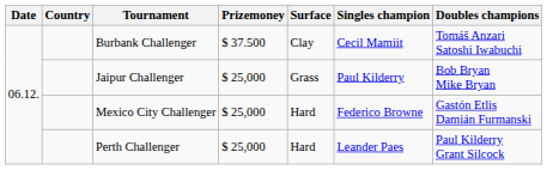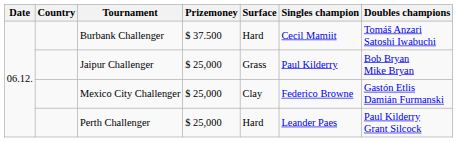 <table class="sortable wikitable" style=font-size:97%>
 <tr>
 <th>Date</th>
 <th>Country</th>
 <th>Tournament</th>
 <th>Prizemoney</th>
 <th>Surface</th>
 <th>Singles champion</th>
 <th>Doubles champions</th>
 </tr>
 <tr>
 <td rowspan="4">06.12.</td>
 <td></td>
 <td>Burbank Challenger</td>
 <td>$ 37.500</td>
-<td>Clay</td>
+<td>Hard</td>
 <td> <a href='#'>Cecil Mamiit</a></td>
 <td> <a href='#'>Tomáš Anzari</a><br> <a href='#'>Satoshi Iwabuchi</a></td>
 </tr>
 <tr>
 <td></td>
 <td>Jaipur Challenger</td>
 <td>$ 25,000</td>
 <td>Grass</td>
 <td> <a href='#'>Paul Kilderry</a></td>
 <td> <a href='#'>Bob Bryan</a><br> <a href='#'>Mike Bryan</a></td>
 </tr>
 <tr>
 <td></td>
 <td>Mexico City Challenger</td>
 <td>$ 25,000</td>
-<td>Hard</td>
+<td>Clay</td>
 <td> <a href='#'>Federico Browne</a></td>
 <td> <a href='#'>Gastón Etlis</a><br> <a href='#'>Damián Furmanski</a></td>
 </tr>
 <tr>
 <td></td>
 <td>Perth Challenger</td>
 <td>$ 25,000</td>
 <td>Hard</td>
 <td> <a href='#'>Leander Paes</a></td>
 <td> <a href='#'>Paul Kilderry</a><br> <a href='#'>Grant Silcock</a></td>
 </tr>
 </table>
